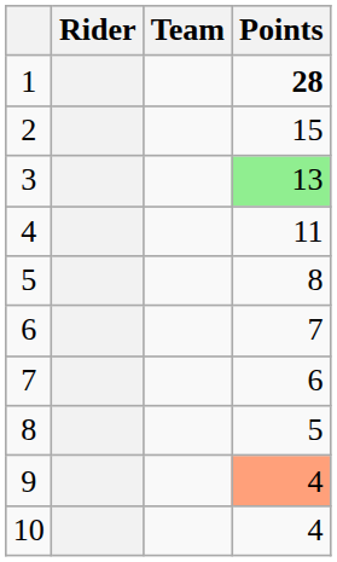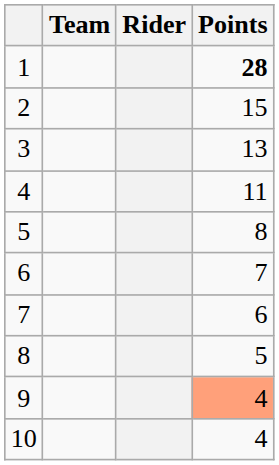 <table class="wikitable plainrowheaders">
 <tr>
 <th></th>
+<th>Team</th>
 <th>Rider</th>
-<th>Team</th>
 <th>Points</th>
 </tr>
 <tr>
 <td style="text-align:center;">1</td>
+<td></td>
 <th scope="row"> </th>
-<td></td>
 <td style="text-align:right;"><strong>28</strong></td>
 </tr>
 <tr>
 <td style="text-align:center;">2</td>
+<td></td>
 <th scope="row"></th>
-<td></td>
 <td style="text-align:right;">15</td>
 </tr>
 <tr>
 <td style="text-align:center;">3</td>
+<td></td>
 <th scope="row"></th>
-<td></td>
-<td style="background: lightgreen; text-align:right;">13</td>
+<td style="text-align:right;">13</td>
 </tr>
 <tr>
 <td style="text-align:center;">4</td>
+<td></td>
 <th scope="row"></th>
-<td></td>
 <td style="text-align:right;">11</td>
 </tr>
 <tr>
 <td style="text-align:center;">5</td>
+<td></td>
 <th scope="row"> </th>
-<td></td>
 <td style="text-align:right;">8</td>
 </tr>
 <tr>
 <td style="text-align:center;">6</td>
+<td></td>
 <th scope="row"></th>
-<td></td>
 <td style="text-align:right;">7</td>
 </tr>
 <tr>
 <td style="text-align:center;">7</td>
+<td></td>
 <th scope="row"></th>
-<td></td>
 <td style="text-align:right;">6</td>
 </tr>
 <tr>
 <td style="text-align:center;">8</td>
+<td></td>
 <th scope="row"></th>
-<td></td>
 <td style="text-align:right;">5</td>
 </tr>
 <tr>
 <td style="text-align:center;">9</td>
+<td></td>
 <th scope="row"></th>
-<td></td>
 <td style="background: lightsalmon; text-align:right;">4</td>
 </tr>
 <tr>
 <td style="text-align:center;">10</td>
+<td></td>
 <th scope="row"></th>
-<td></td>
 <td style="text-align:right;">4</td>
 </tr>
 </table>
